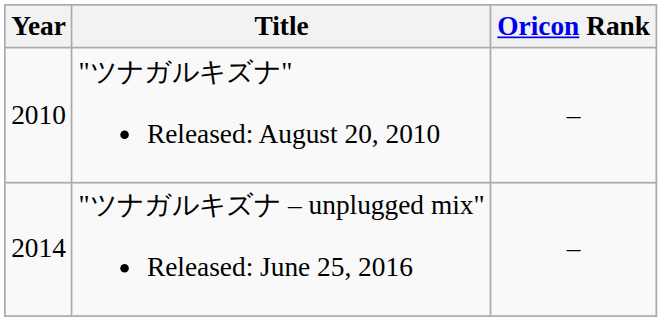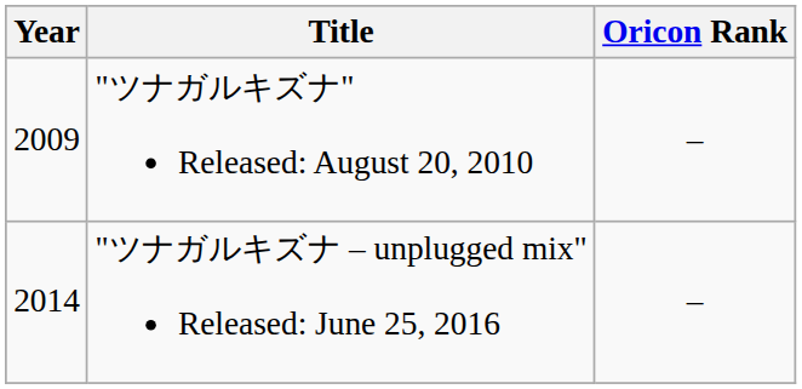 <table class="wikitable">
 <tr>
 <th>Year</th>
 <th>Title</th>
 <th><a href='#'>Oricon</a> Rank</th>
 </tr>
 <tr>
-<td>2010</td>
+<td>2009</td>
 <td>"ツナガルキズナ"<br><ul><li>Released: August 20, 2010</li></ul></td>
 <td align="center">–</td>
 </tr>
 <tr>
 <td>2014</td>
 <td>"ツナガルキズナ – unplugged mix"<br><ul><li>Released: June 25, 2016</li></ul></td>
 <td align="center">–</td>
 </tr>
 </table>
